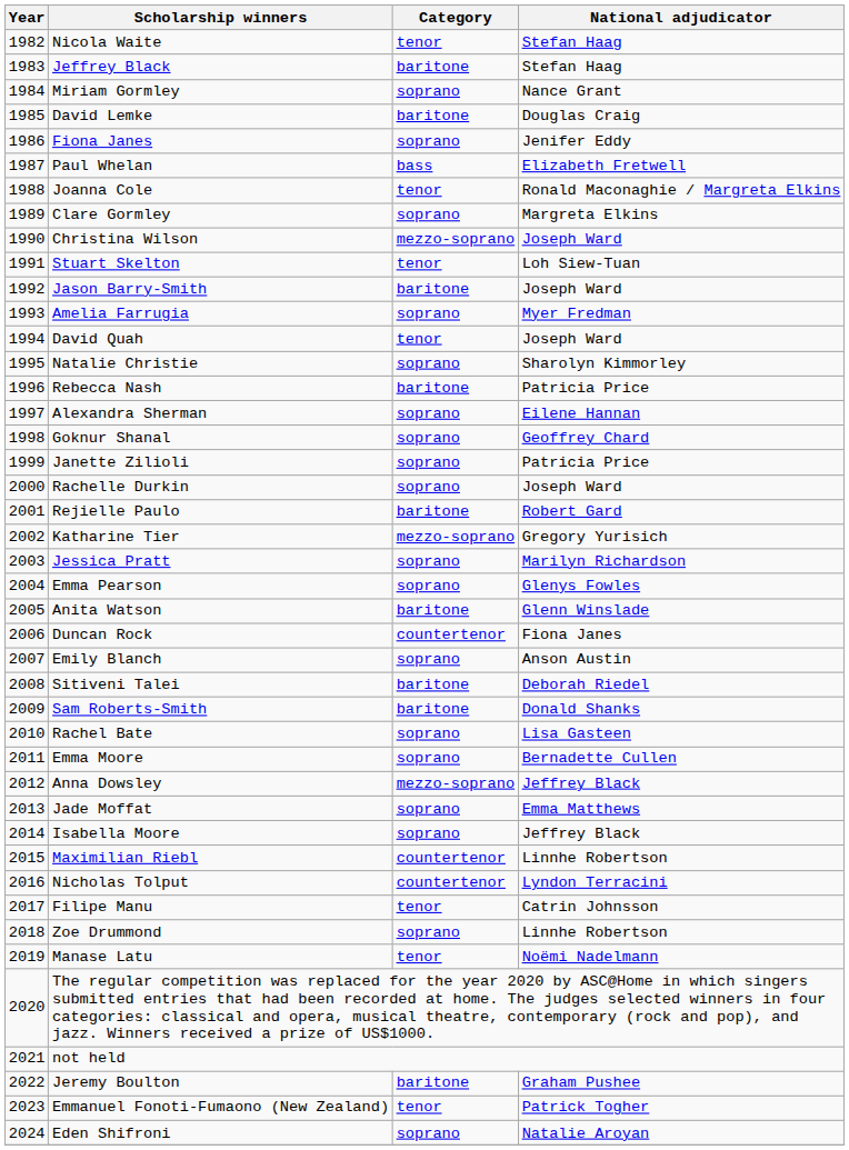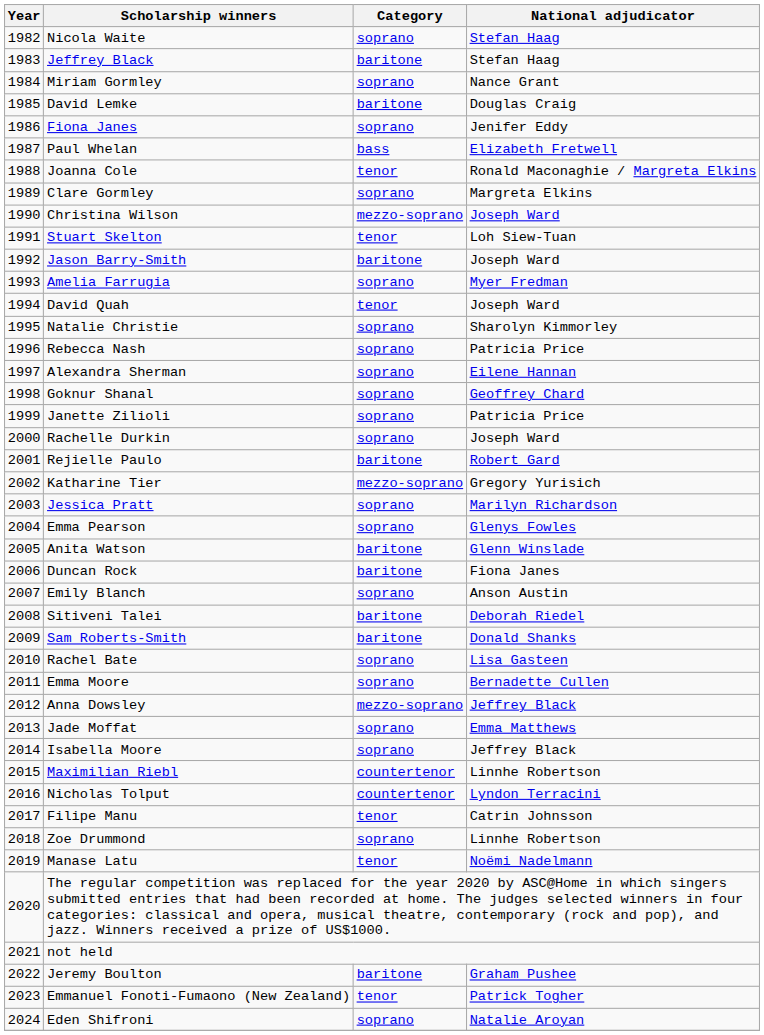 <table class="wikitable">
 <tr>
 <th>Year</th>
 <th>Scholarship winners</th>
 <th>Category</th>
 <th>National adjudicator</th>
 </tr>
 <tr>
 <td>1982</td>
 <td>Nicola Waite</td>
-<td><a href='#'>tenor</a></td>
+<td><a href='#'>soprano</a></td>
 <td><a href='#'>Stefan Haag</a></td>
 </tr>
 <tr>
 <td>1983</td>
 <td><a href='#'>Jeffrey Black</a></td>
 <td><a href='#'>baritone</a></td>
 <td>Stefan Haag</td>
 </tr>
 <tr>
 <td>1984</td>
 <td>Miriam Gormley</td>
 <td><a href='#'>soprano</a></td>
 <td>Nance Grant</td>
 </tr>
 <tr>
 <td>1985</td>
 <td>David Lemke</td>
 <td><a href='#'>baritone</a></td>
 <td>Douglas Craig</td>
 </tr>
 <tr>
 <td>1986</td>
 <td><a href='#'>Fiona Janes</a></td>
 <td><a href='#'>soprano</a></td>
 <td>Jenifer Eddy</td>
 </tr>
 <tr>
 <td>1987</td>
 <td>Paul Whelan</td>
 <td><a href='#'>bass</a></td>
 <td><a href='#'>Elizabeth Fretwell</a></td>
 </tr>
 <tr>
 <td>1988</td>
 <td>Joanna Cole</td>
 <td><a href='#'>tenor</a></td>
 <td>Ronald Maconaghie / <a href='#'>Margreta Elkins</a></td>
 </tr>
 <tr>
 <td>1989</td>
 <td>Clare Gormley</td>
 <td><a href='#'>soprano</a></td>
 <td>Margreta Elkins</td>
 </tr>
 <tr>
 <td>1990</td>
 <td>Christina Wilson</td>
 <td><a href='#'>mezzo-soprano</a></td>
 <td><a href='#'>Joseph Ward</a></td>
 </tr>
 <tr>
 <td>1991</td>
 <td><a href='#'>Stuart Skelton</a></td>
 <td><a href='#'>tenor</a></td>
 <td>Loh Siew-Tuan</td>
 </tr>
 <tr>
 <td>1992</td>
 <td><a href='#'>Jason Barry-Smith</a></td>
 <td><a href='#'>baritone</a></td>
 <td>Joseph Ward</td>
 </tr>
 <tr>
 <td>1993</td>
 <td><a href='#'>Amelia Farrugia</a></td>
 <td><a href='#'>soprano</a></td>
 <td><a href='#'>Myer Fredman</a></td>
 </tr>
 <tr>
 <td>1994</td>
 <td>David Quah</td>
 <td><a href='#'>tenor</a></td>
 <td>Joseph Ward</td>
 </tr>
 <tr>
 <td>1995</td>
 <td>Natalie Christie</td>
 <td><a href='#'>soprano</a></td>
 <td>Sharolyn Kimmorley</td>
 </tr>
 <tr>
 <td>1996</td>
 <td>Rebecca Nash</td>
-<td><a href='#'>baritone</a></td>
+<td><a href='#'>soprano</a></td>
 <td>Patricia Price</td>
 </tr>
 <tr>
 <td>1997</td>
 <td>Alexandra Sherman</td>
 <td><a href='#'>soprano</a></td>
 <td><a href='#'>Eilene Hannan</a></td>
 </tr>
 <tr>
 <td>1998</td>
 <td>Goknur Shanal</td>
 <td><a href='#'>soprano</a></td>
 <td><a href='#'>Geoffrey Chard</a></td>
 </tr>
 <tr>
 <td>1999</td>
 <td>Janette Zilioli</td>
 <td><a href='#'>soprano</a></td>
 <td>Patricia Price</td>
 </tr>
 <tr>
 <td>2000</td>
 <td>Rachelle Durkin</td>
 <td><a href='#'>soprano</a></td>
 <td>Joseph Ward</td>
 </tr>
 <tr>
 <td>2001</td>
 <td>Rejielle Paulo</td>
 <td><a href='#'>baritone</a></td>
 <td><a href='#'>Robert Gard</a></td>
 </tr>
 <tr>
 <td>2002</td>
 <td>Katharine Tier</td>
 <td><a href='#'>mezzo-soprano</a></td>
 <td>Gregory Yurisich</td>
 </tr>
 <tr>
 <td>2003</td>
 <td><a href='#'>Jessica Pratt</a></td>
 <td><a href='#'>soprano</a></td>
 <td><a href='#'>Marilyn Richardson</a></td>
 </tr>
 <tr>
 <td>2004</td>
 <td>Emma Pearson</td>
 <td><a href='#'>soprano</a></td>
 <td><a href='#'>Glenys Fowles</a></td>
 </tr>
 <tr>
 <td>2005</td>
 <td>Anita Watson</td>
 <td><a href='#'>baritone</a></td>
 <td><a href='#'>Glenn Winslade</a></td>
 </tr>
 <tr>
 <td>2006</td>
 <td>Duncan Rock</td>
-<td><a href='#'>countertenor</a></td>
+<td><a href='#'>baritone</a></td>
 <td>Fiona Janes</td>
 </tr>
 <tr>
 <td>2007</td>
 <td>Emily Blanch</td>
 <td><a href='#'>soprano</a></td>
 <td>Anson Austin</td>
 </tr>
 <tr>
 <td>2008</td>
 <td>Sitiveni Talei</td>
 <td><a href='#'>baritone</a></td>
 <td><a href='#'>Deborah Riedel</a></td>
 </tr>
 <tr>
 <td>2009</td>
 <td><a href='#'>Sam Roberts-Smith</a></td>
 <td><a href='#'>baritone</a></td>
 <td><a href='#'>Donald Shanks</a></td>
 </tr>
 <tr>
 <td>2010</td>
 <td>Rachel Bate</td>
 <td><a href='#'>soprano</a></td>
 <td><a href='#'>Lisa Gasteen</a></td>
 </tr>
 <tr>
 <td>2011</td>
 <td>Emma Moore</td>
 <td><a href='#'>soprano</a></td>
 <td><a href='#'>Bernadette Cullen</a></td>
 </tr>
 <tr>
 <td>2012</td>
 <td>Anna Dowsley</td>
 <td><a href='#'>mezzo-soprano</a></td>
 <td><a href='#'>Jeffrey Black</a></td>
 </tr>
 <tr>
 <td>2013</td>
 <td>Jade Moffat</td>
 <td><a href='#'>soprano</a></td>
 <td><a href='#'>Emma Matthews</a></td>
 </tr>
 <tr>
 <td>2014</td>
 <td>Isabella Moore</td>
 <td><a href='#'>soprano</a></td>
 <td>Jeffrey Black</td>
 </tr>
 <tr>
 <td>2015</td>
 <td><a href='#'>Maximilian Riebl</a></td>
 <td><a href='#'>countertenor</a></td>
 <td>Linnhe Robertson</td>
 </tr>
 <tr>
 <td>2016</td>
 <td>Nicholas Tolput</td>
 <td><a href='#'>countertenor</a></td>
 <td><a href='#'>Lyndon Terracini</a></td>
 </tr>
 <tr>
 <td>2017</td>
 <td>Filipe Manu</td>
 <td><a href='#'>tenor</a></td>
 <td>Catrin Johnsson</td>
 </tr>
 <tr>
 <td>2018</td>
 <td>Zoe Drummond</td>
 <td><a href='#'>soprano</a></td>
 <td>Linnhe Robertson</td>
 </tr>
 <tr>
 <td>2019</td>
 <td>Manase Latu</td>
 <td><a href='#'>tenor</a></td>
 <td><a href='#'>Noëmi Nadelmann</a></td>
 </tr>
 <tr>
 <td>2020</td>
 <td style="width: 45em;" colspan=3>The regular competition was replaced for the year 2020 by ASC@Home in which singers submitted entries that had been recorded at home. The judges selected winners in four categories: classical and opera, musical theatre, contemporary (rock and pop), and jazz. Winners received a prize of US$1000.</td>
 </tr>
 <tr>
 <td>2021</td>
 <td colspan=3>not held</td>
 </tr>
 <tr>
 <td>2022</td>
 <td>Jeremy Boulton</td>
 <td><a href='#'>baritone</a></td>
 <td><a href='#'>Graham Pushee</a></td>
 </tr>
 <tr>
 <td>2023</td>
 <td>Emmanuel Fonoti-Fumaono (New Zealand) </td>
 <td><a href='#'>tenor</a></td>
 <td><a href='#'>Patrick Togher</a></td>
 </tr>
 <tr>
 <td>2024</td>
 <td>Eden Shifroni </td>
 <td><a href='#'>soprano</a></td>
 <td><a href='#'>Natalie Aroyan</a></td>
 </tr>
 <tr>
 </tr>
 </table>
